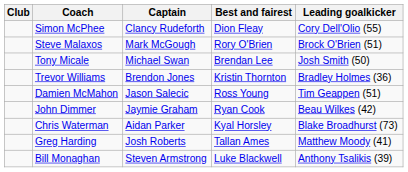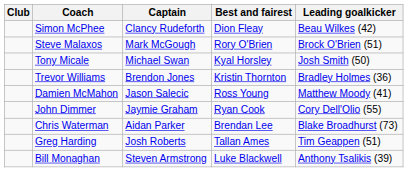 <table class="wikitable" width="100%">
 <tr>
 <th>Club</th>
 <th>Coach</th>
 <th>Captain</th>
 <th>Best and fairest</th>
 <th>Leading goalkicker</th>
 </tr>
 <tr>
 <td></td>
 <td><a href='#'>Simon McPhee</a></td>
 <td><a href='#'>Clancy Rudeforth</a></td>
 <td><a href='#'>Dion Fleay</a></td>
-<td><a href='#'>Cory Dell'Olio</a> (55)</td>
+<td><a href='#'>Beau Wilkes</a> (42)</td>
 </tr>
 <tr>
 <td></td>
 <td><a href='#'>Steve Malaxos</a></td>
 <td><a href='#'>Mark McGough</a></td>
 <td><a href='#'>Rory O'Brien</a></td>
 <td><a href='#'>Brock O'Brien</a> (51)</td>
 </tr>
 <tr>
 <td></td>
 <td><a href='#'>Tony Micale</a></td>
 <td><a href='#'>Michael Swan</a></td>
-<td><a href='#'>Brendan Lee</a></td>
+<td><a href='#'>Kyal Horsley</a></td>
 <td><a href='#'>Josh Smith</a> (50)</td>
 </tr>
 <tr>
 <td></td>
 <td><a href='#'>Trevor Williams</a></td>
 <td><a href='#'>Brendon Jones</a></td>
 <td><a href='#'>Kristin Thornton</a></td>
 <td><a href='#'>Bradley Holmes</a> (36)</td>
 </tr>
 <tr>
 <td></td>
 <td><a href='#'>Damien McMahon</a></td>
 <td><a href='#'>Jason Salecic</a></td>
 <td><a href='#'>Ross Young</a></td>
-<td><a href='#'>Tim Geappen</a> (51)</td>
+<td><a href='#'>Matthew Moody</a> (41)</td>
 </tr>
 <tr>
 <td></td>
 <td><a href='#'>John Dimmer</a></td>
 <td><a href='#'>Jaymie Graham</a></td>
 <td><a href='#'>Ryan Cook</a></td>
-<td><a href='#'>Beau Wilkes</a> (42)</td>
+<td><a href='#'>Cory Dell'Olio</a> (55)</td>
 </tr>
 <tr>
 <td></td>
 <td><a href='#'>Chris Waterman</a></td>
 <td><a href='#'>Aidan Parker</a></td>
-<td><a href='#'>Kyal Horsley</a></td>
+<td><a href='#'>Brendan Lee</a></td>
 <td><a href='#'>Blake Broadhurst</a> (73)</td>
 </tr>
 <tr>
 <td></td>
 <td><a href='#'>Greg Harding</a></td>
 <td><a href='#'>Josh Roberts</a></td>
 <td><a href='#'>Tallan Ames</a></td>
-<td><a href='#'>Matthew Moody</a> (41)</td>
+<td><a href='#'>Tim Geappen</a> (51)</td>
 </tr>
 <tr>
 <td></td>
 <td><a href='#'>Bill Monaghan</a></td>
 <td><a href='#'>Steven Armstrong</a></td>
 <td><a href='#'>Luke Blackwell</a></td>
 <td><a href='#'>Anthony Tsalikis</a> (39)</td>
 </tr>
 </table>
